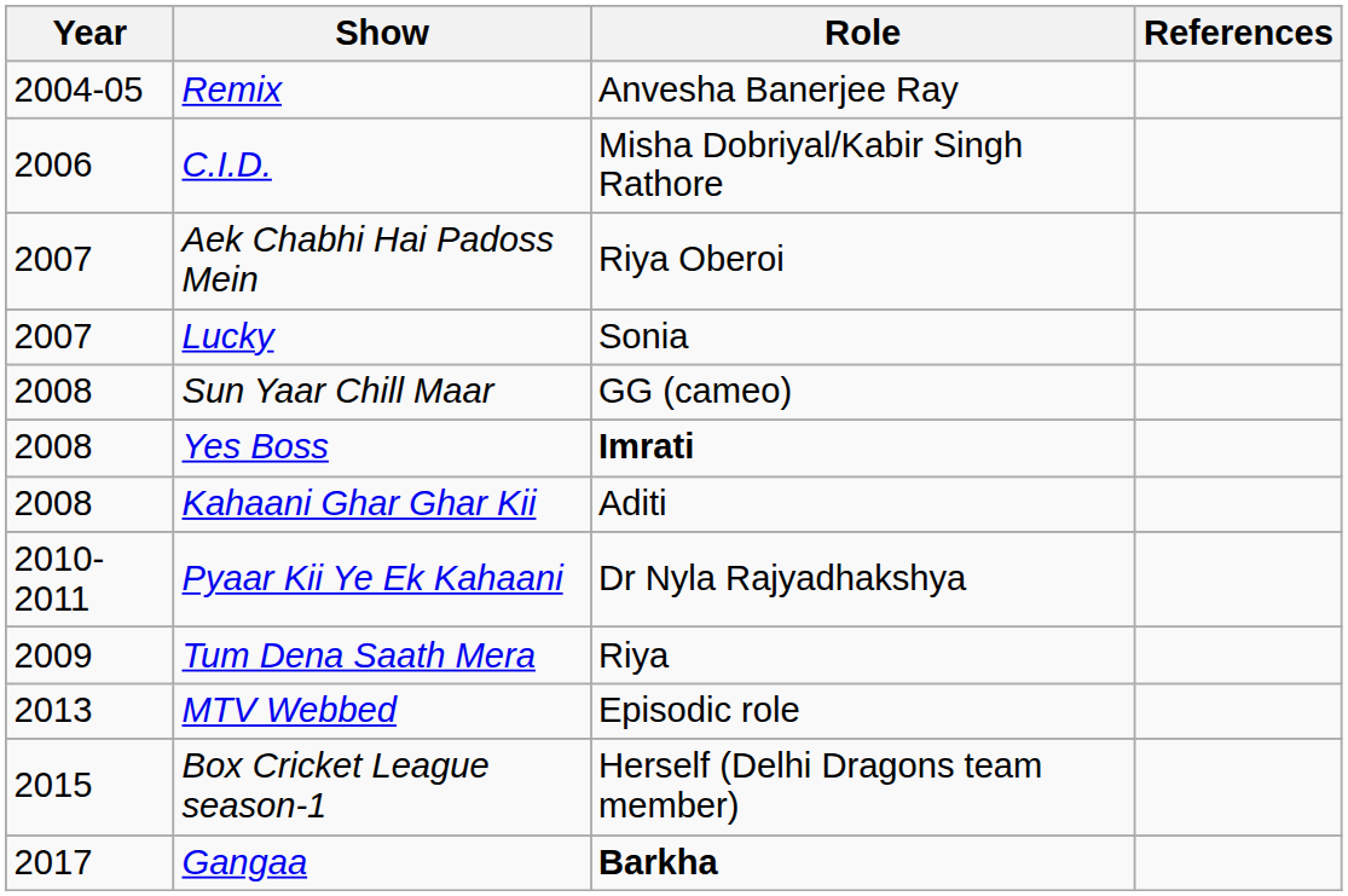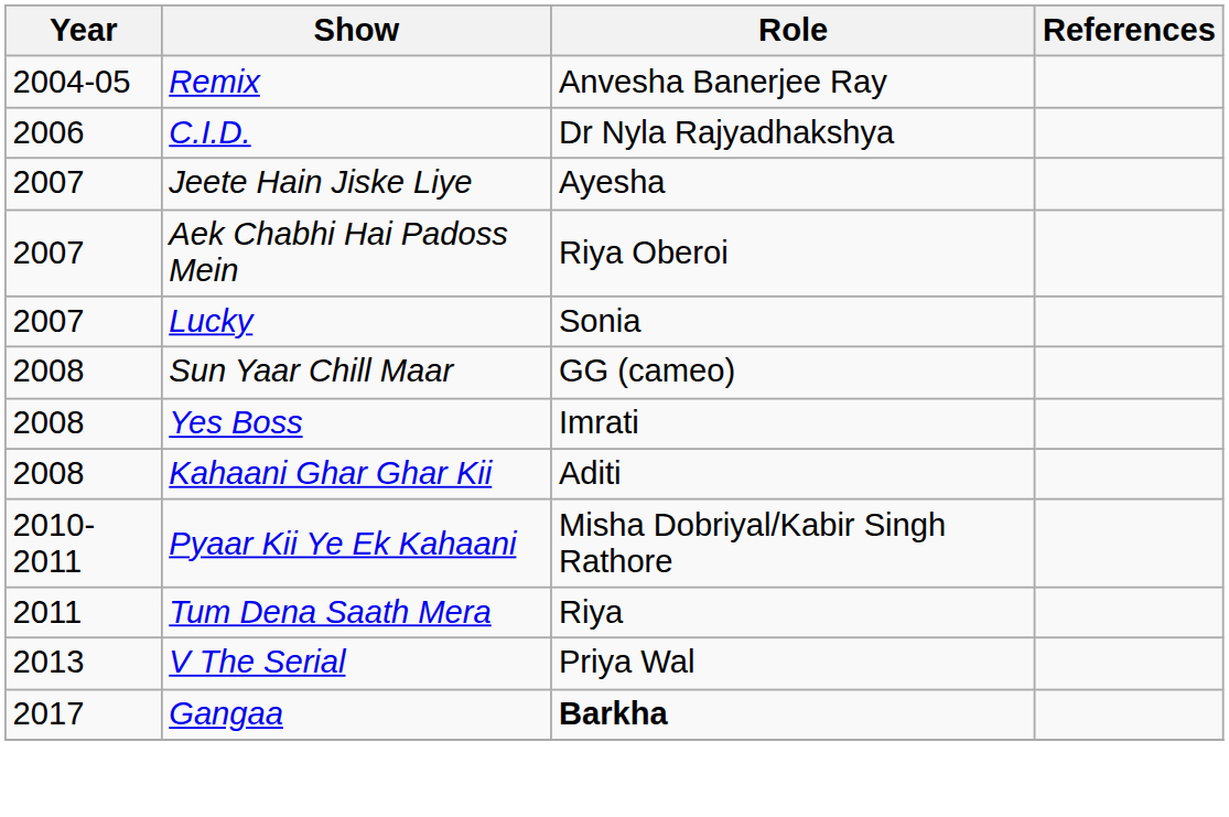 <table class="wikitable">
 <tr>
 <th>Year</th>
 <th>Show</th>
 <th>Role</th>
 <th>References</th>
 </tr>
 <tr>
 <td>2004-05</td>
 <td><a href='#'><em>Remix</em></a></td>
 <td>Anvesha Banerjee Ray</td>
 <td></td>
 </tr>
 <tr>
 <td>2006</td>
 <td><a href='#'><em>C.I.D.</em></a></td>
-<td>Misha Dobriyal/Kabir Singh Rathore</td>
+<td>Dr Nyla Rajyadhakshya</td>
+<td></td>
+</tr>
+<tr>
+<td>2007</td>
+<td><em>Jeete Hain Jiske Liye</em></td>
+<td>Ayesha</td>
 <td></td>
 </tr>
 <tr>
 <td>2007</td>
 <td><em>Aek Chabhi Hai Padoss Mein</em></td>
 <td>Riya Oberoi</td>
 <td></td>
 </tr>
 <tr>
 <td>2007</td>
 <td><a href='#'><em>Lucky</em></a></td>
 <td>Sonia</td>
 <td></td>
 </tr>
 <tr>
 <td>2008</td>
 <td><em>Sun Yaar Chill Maar</em></td>
 <td>GG (cameo)</td>
 <td></td>
 </tr>
 <tr>
 <td>2008</td>
 <td><a href='#'><em>Yes Boss</em></a></td>
-<td><strong>Imrati</strong></td>
+<td>Imrati</td>
 <td></td>
 </tr>
 <tr>
 <td>2008</td>
 <td><em><a href='#'>Kahaani Ghar Ghar Kii</a></em></td>
 <td>Aditi</td>
 <td></td>
 </tr>
 <tr>
 <td>2010-2011</td>
 <td><em><a href='#'>Pyaar Kii Ye Ek Kahaani</a></em></td>
-<td>Dr Nyla Rajyadhakshya</td>
+<td>Misha Dobriyal/Kabir Singh Rathore</td>
 <td></td>
 </tr>
 <tr>
-<td>2009</td>
+<td>2011</td>
 <td><a href='#'><em>Tum Dena Saath Mera</em></a></td>
 <td>Riya</td>
 <td></td>
 </tr>
 <tr>
 <td>2013</td>
-<td><em><a href='#'>MTV Webbed</a></em></td>
-<td>Episodic role</td>
-<td></td>
-</tr>
-<tr>
-<td>2015</td>
-<td><em>Box Cricket League season-1</em></td>
-<td>Herself (Delhi Dragons team member)</td>
+<td><em><a href='#'>V The Serial</a></em></td>
+<td>Priya Wal</td>
 <td></td>
 </tr>
 <tr>
 <td>2017</td>
 <td><em><a href='#'>Gangaa</a></em></td>
 <td><strong>Barkha</strong></td>
 <td></td>
 </tr>
 <tr>
 </tr>
 </table>
